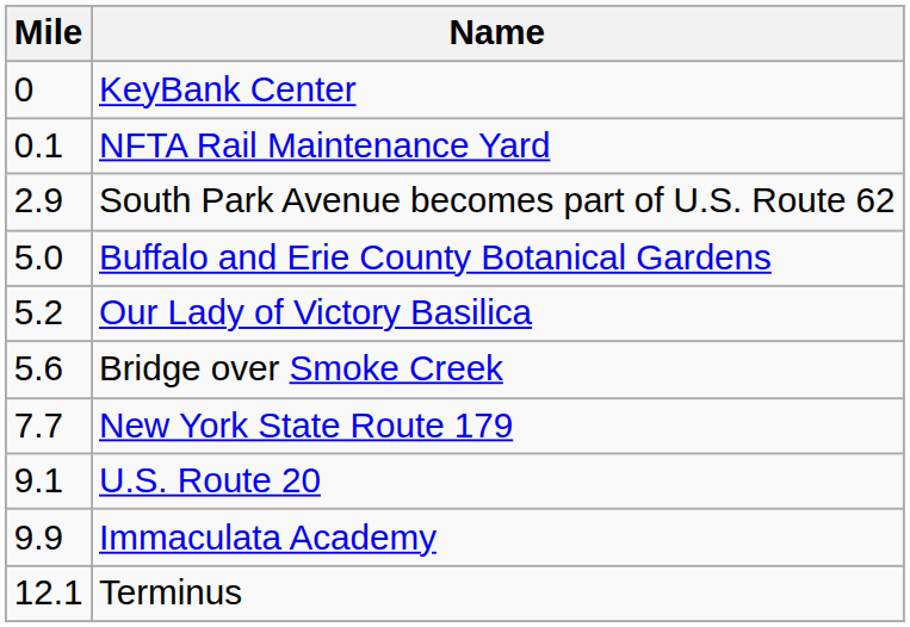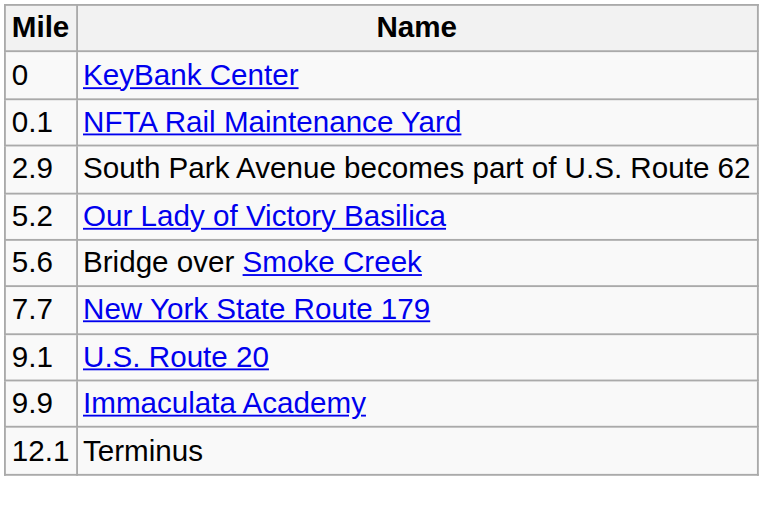 <table class="wikitable">
 <tr>
 <th>Mile</th>
 <th>Name</th>
 </tr>
 <tr>
 <td>0</td>
 <td><a href='#'>KeyBank Center</a></td>
 </tr>
 <tr>
 <td>0.1</td>
 <td><a href='#'>NFTA Rail Maintenance Yard</a></td>
 </tr>
 <tr>
 <td>2.9</td>
 <td>South Park Avenue becomes part of U.S. Route 62</td>
-</tr>
-<tr>
-<td>5.0</td>
-<td><a href='#'>Buffalo and Erie County Botanical Gardens</a></td>
 </tr>
 <tr>
 <td>5.2</td>
 <td><a href='#'>Our Lady of Victory Basilica</a></td>
 </tr>
 <tr>
 <td>5.6</td>
 <td>Bridge over <a href='#'>Smoke Creek</a></td>
 </tr>
 <tr>
 <td>7.7</td>
 <td><a href='#'>New York State Route 179</a></td>
 </tr>
 <tr>
 <td>9.1</td>
 <td><a href='#'>U.S. Route 20</a></td>
 </tr>
 <tr>
 <td>9.9</td>
 <td><a href='#'>Immaculata Academy</a></td>
 </tr>
 <tr>
 <td>12.1</td>
 <td>Terminus</td>
 </tr>
 </table>
